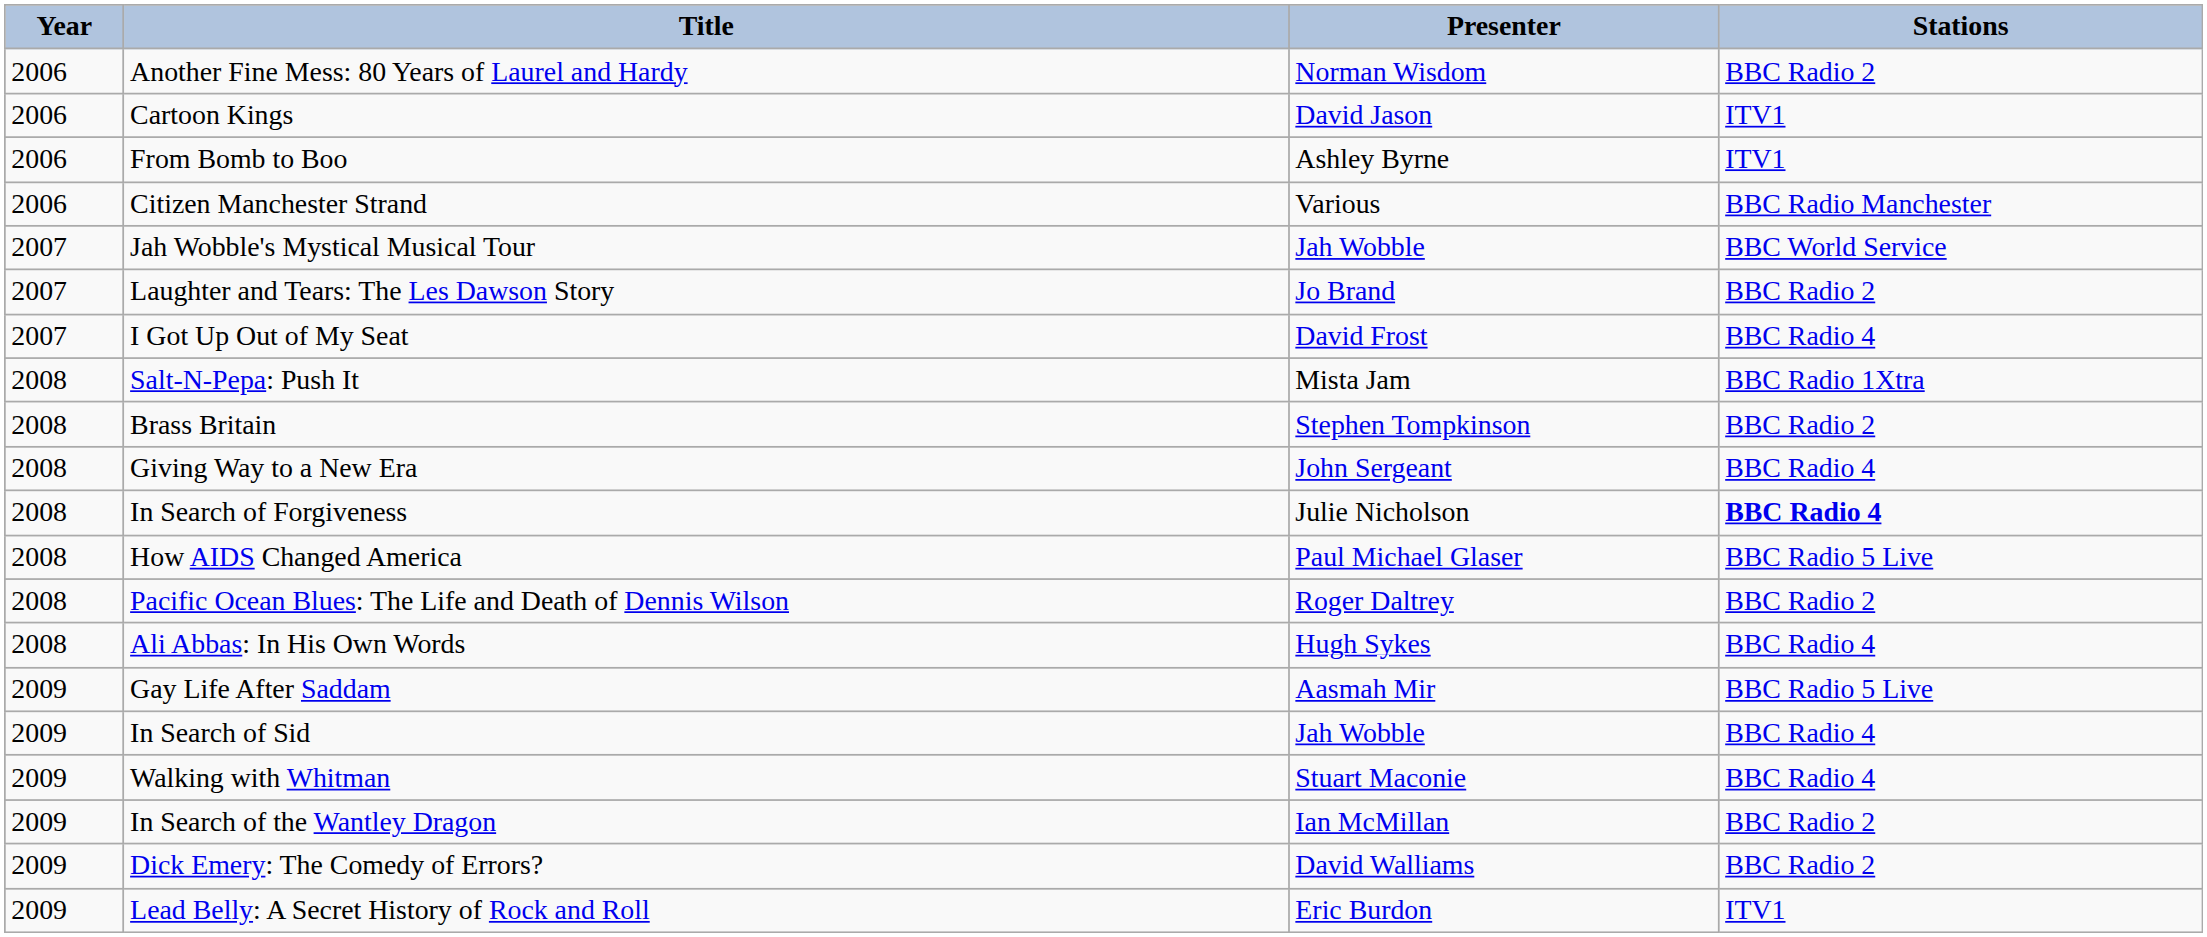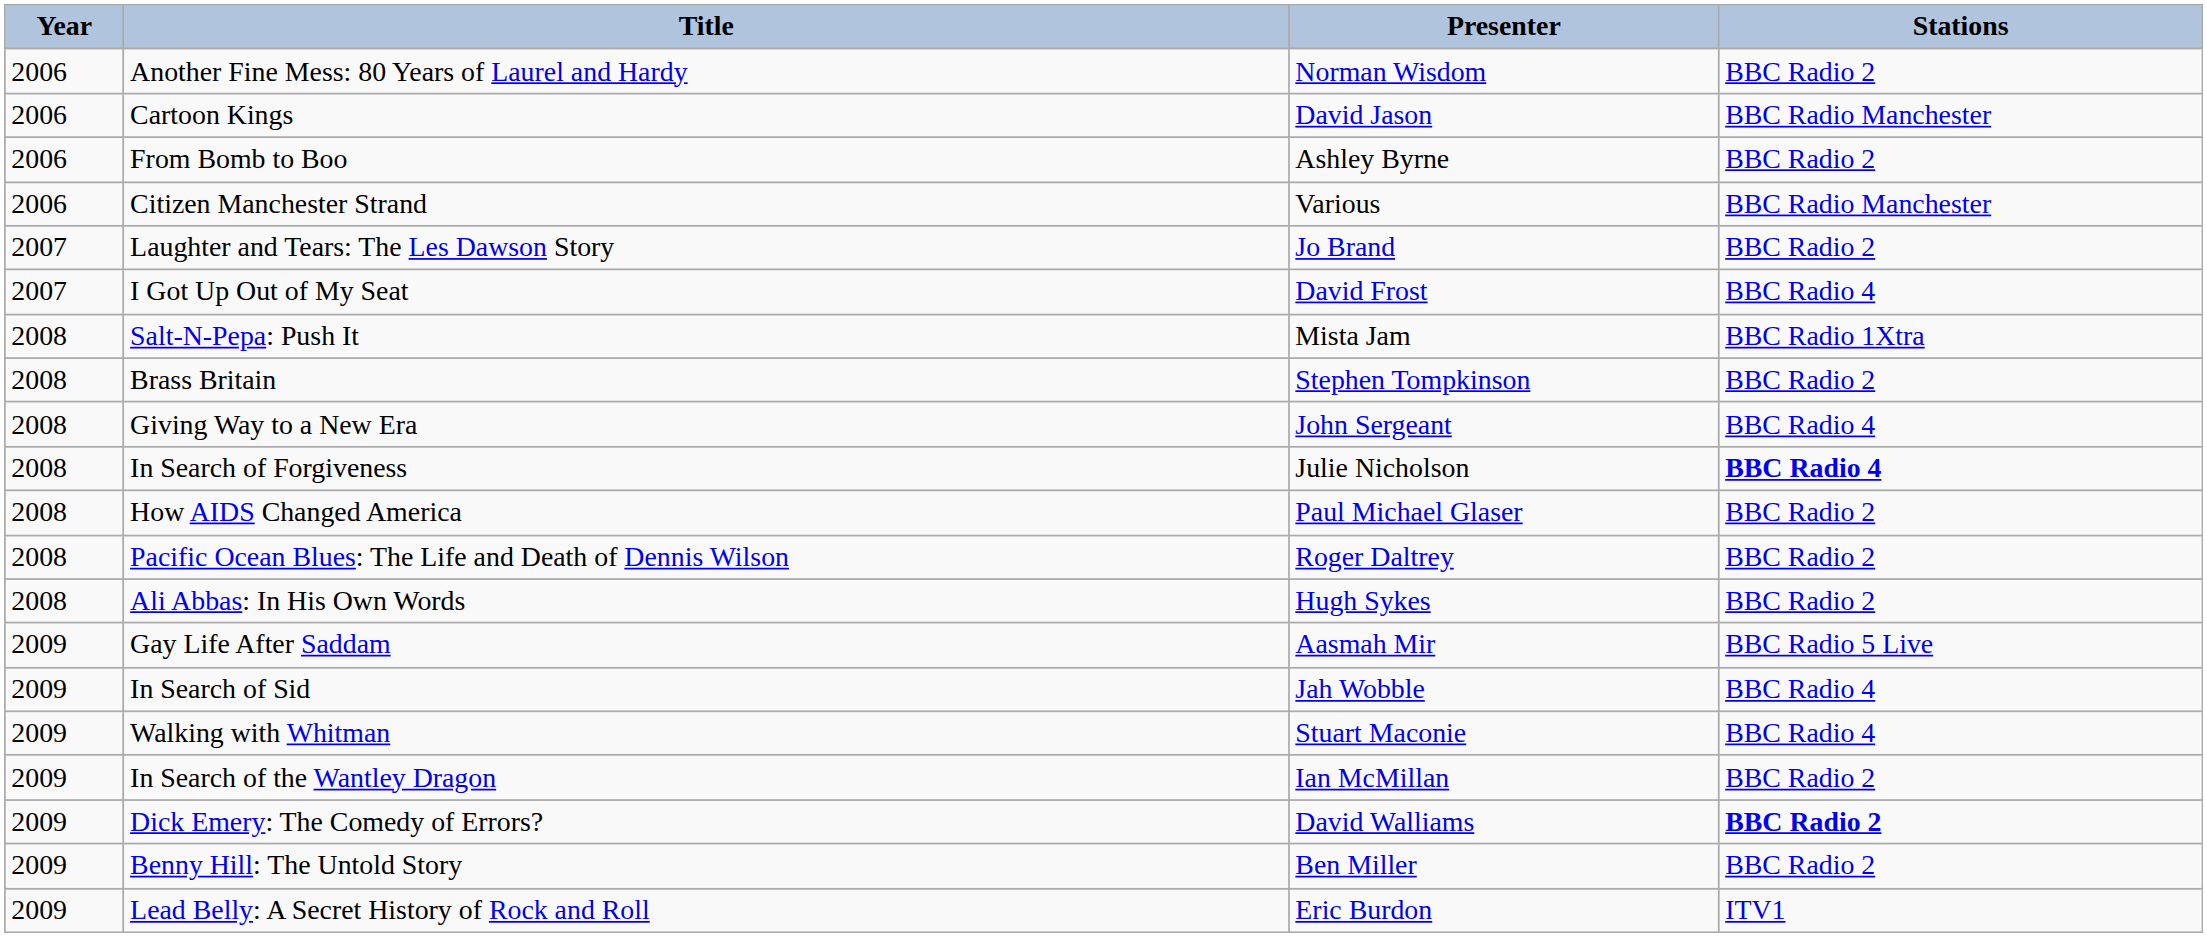 <table class="wikitable" width="100%">
 <tr>
 <th style="background:#B0C4DE;">Year</th>
 <th style="background:#B0C4DE;">Title</th>
 <th style="background:#B0C4DE;">Presenter</th>
 <th style="background:#B0C4DE;">Stations</th>
 </tr>
 <tr valign="top">
 <td>2006</td>
 <td>Another Fine Mess: 80 Years of <a href='#'>Laurel and Hardy</a></td>
 <td><a href='#'>Norman Wisdom</a></td>
 <td><a href='#'>BBC Radio 2</a></td>
 </tr>
 <tr valign="top">
 <td>2006</td>
 <td>Cartoon Kings</td>
 <td><a href='#'>David Jason</a></td>
-<td><a href='#'>ITV1</a></td>
+<td><a href='#'>BBC Radio Manchester</a></td>
 </tr>
 <tr valign="top">
 <td>2006</td>
 <td>From Bomb to Boo</td>
 <td>Ashley Byrne</td>
-<td><a href='#'>ITV1</a></td>
+<td><a href='#'>BBC Radio 2</a></td>
 </tr>
 <tr valign="top">
 <td>2006</td>
 <td>Citizen Manchester Strand</td>
 <td>Various</td>
 <td><a href='#'>BBC Radio Manchester</a></td>
-</tr>
-<tr valign="top">
-<td>2007</td>
-<td>Jah Wobble's Mystical Musical Tour</td>
-<td><a href='#'>Jah Wobble</a></td>
-<td><a href='#'>BBC World Service</a></td>
 </tr>
 <tr valign="top">
 <td>2007</td>
 <td>Laughter and Tears: The <a href='#'>Les Dawson</a> Story</td>
 <td><a href='#'>Jo Brand</a></td>
 <td><a href='#'>BBC Radio 2</a></td>
 </tr>
 <tr valign="top">
 <td>2007</td>
 <td>I Got Up Out of My Seat</td>
 <td><a href='#'>David Frost</a></td>
 <td><a href='#'>BBC Radio 4</a></td>
 </tr>
 <tr valign="top">
 <td>2008</td>
 <td><a href='#'>Salt-N-Pepa</a>: Push It</td>
 <td>Mista Jam</td>
 <td><a href='#'>BBC Radio 1Xtra</a></td>
 </tr>
 <tr valign="top">
 <td>2008</td>
 <td>Brass Britain</td>
 <td><a href='#'>Stephen Tompkinson</a></td>
 <td><a href='#'>BBC Radio 2</a></td>
 </tr>
 <tr valign="top">
 <td>2008</td>
 <td>Giving Way to a New Era</td>
 <td><a href='#'>John Sergeant</a></td>
 <td><a href='#'>BBC Radio 4</a></td>
 </tr>
 <tr valign="top">
 <td>2008</td>
 <td>In Search of Forgiveness</td>
 <td>Julie Nicholson</td>
 <td><strong><a href='#'>BBC Radio 4</a></strong></td>
 </tr>
 <tr valign="top">
 <td>2008</td>
 <td>How <a href='#'>AIDS</a> Changed America</td>
 <td><a href='#'>Paul Michael Glaser</a></td>
-<td><a href='#'>BBC Radio 5 Live</a></td>
+<td><a href='#'>BBC Radio 2</a></td>
 </tr>
 <tr valign="top">
 <td>2008</td>
 <td><a href='#'>Pacific Ocean Blues</a>: The Life and Death of <a href='#'>Dennis Wilson</a></td>
 <td><a href='#'>Roger Daltrey</a></td>
 <td><a href='#'>BBC Radio 2</a></td>
 </tr>
 <tr valign="top">
 <td>2008</td>
 <td><a href='#'>Ali Abbas</a>: In His Own Words</td>
 <td><a href='#'>Hugh Sykes</a></td>
-<td><a href='#'>BBC Radio 4</a></td>
+<td><a href='#'>BBC Radio 2</a></td>
 </tr>
 <tr valign="top">
 <td>2009</td>
 <td>Gay Life After <a href='#'>Saddam</a></td>
 <td><a href='#'>Aasmah Mir</a></td>
 <td><a href='#'>BBC Radio 5 Live</a></td>
 </tr>
 <tr valign="top">
 <td>2009</td>
 <td>In Search of Sid</td>
 <td><a href='#'>Jah Wobble</a></td>
 <td><a href='#'>BBC Radio 4</a></td>
 </tr>
 <tr valign="top">
 <td>2009</td>
 <td>Walking with <a href='#'>Whitman</a></td>
 <td><a href='#'>Stuart Maconie</a></td>
 <td><a href='#'>BBC Radio 4</a></td>
 </tr>
 <tr valign="top">
 <td>2009</td>
 <td>In Search of the <a href='#'>Wantley Dragon</a></td>
 <td><a href='#'>Ian McMillan</a></td>
 <td><a href='#'>BBC Radio 2</a></td>
 </tr>
 <tr valign="top">
 <td>2009</td>
 <td><a href='#'>Dick Emery</a>: The Comedy of Errors?</td>
 <td><a href='#'>David Walliams</a></td>
+<td><strong><a href='#'>BBC Radio 2</a></strong></td>
+</tr>
+<tr valign="top">
+<td>2009</td>
+<td><a href='#'>Benny Hill</a>: The Untold Story</td>
+<td><a href='#'>Ben Miller</a></td>
 <td><a href='#'>BBC Radio 2</a></td>
 </tr>
 <tr valign="top">
 <td>2009</td>
 <td><a href='#'>Lead Belly</a>: A Secret History of <a href='#'>Rock and Roll</a></td>
 <td><a href='#'>Eric Burdon</a></td>
 <td><a href='#'>ITV1</a></td>
 </tr>
 </table>
